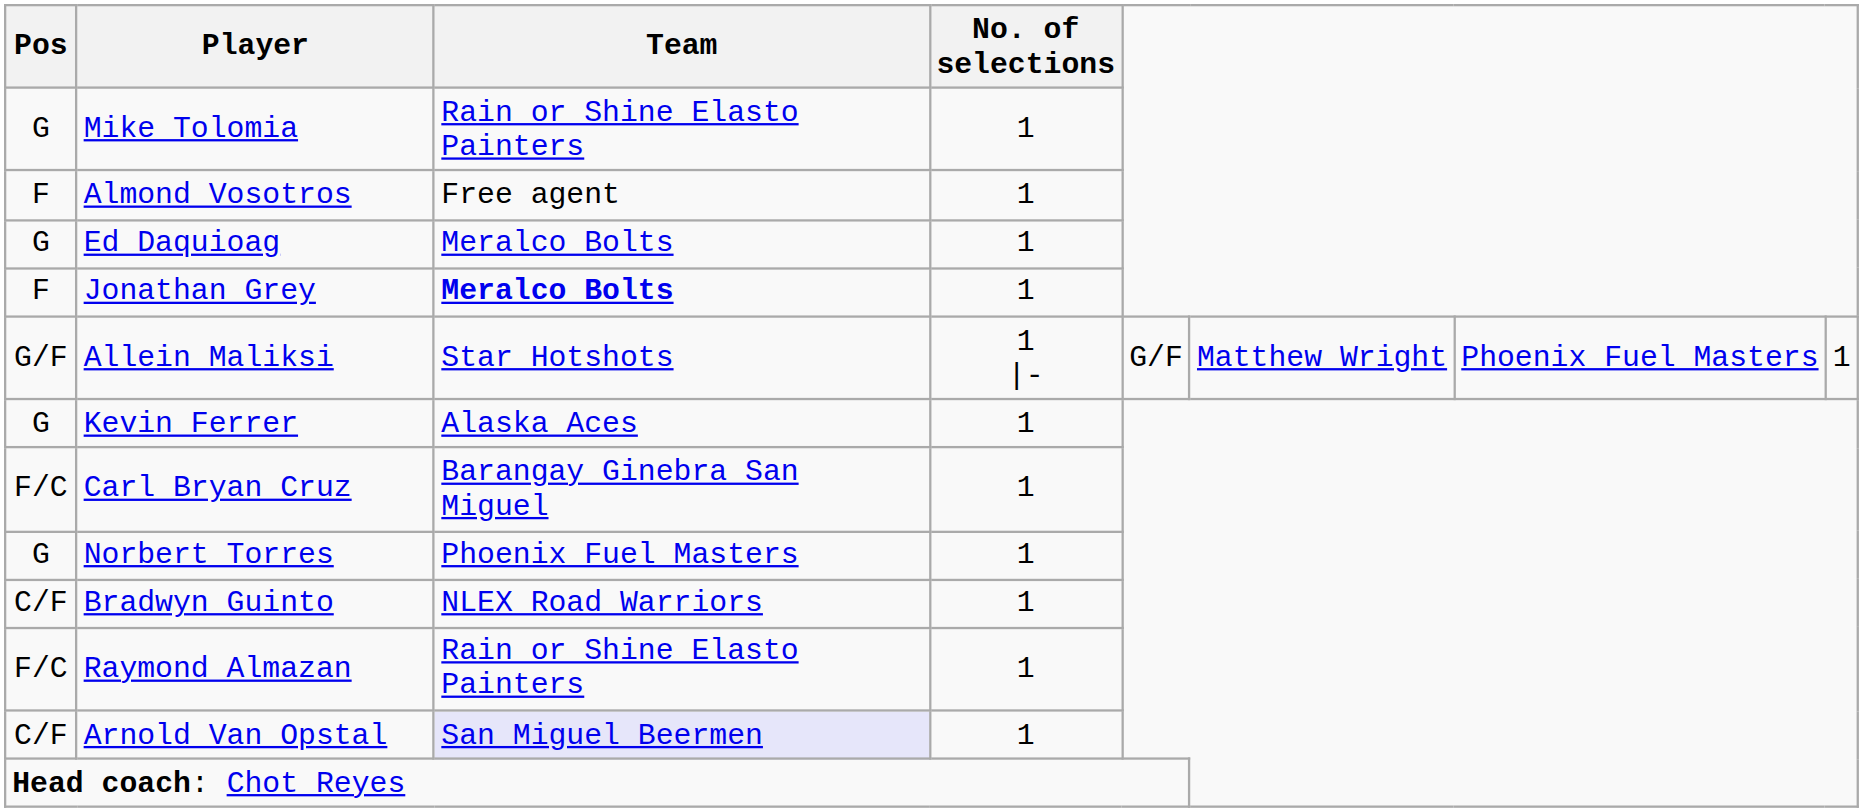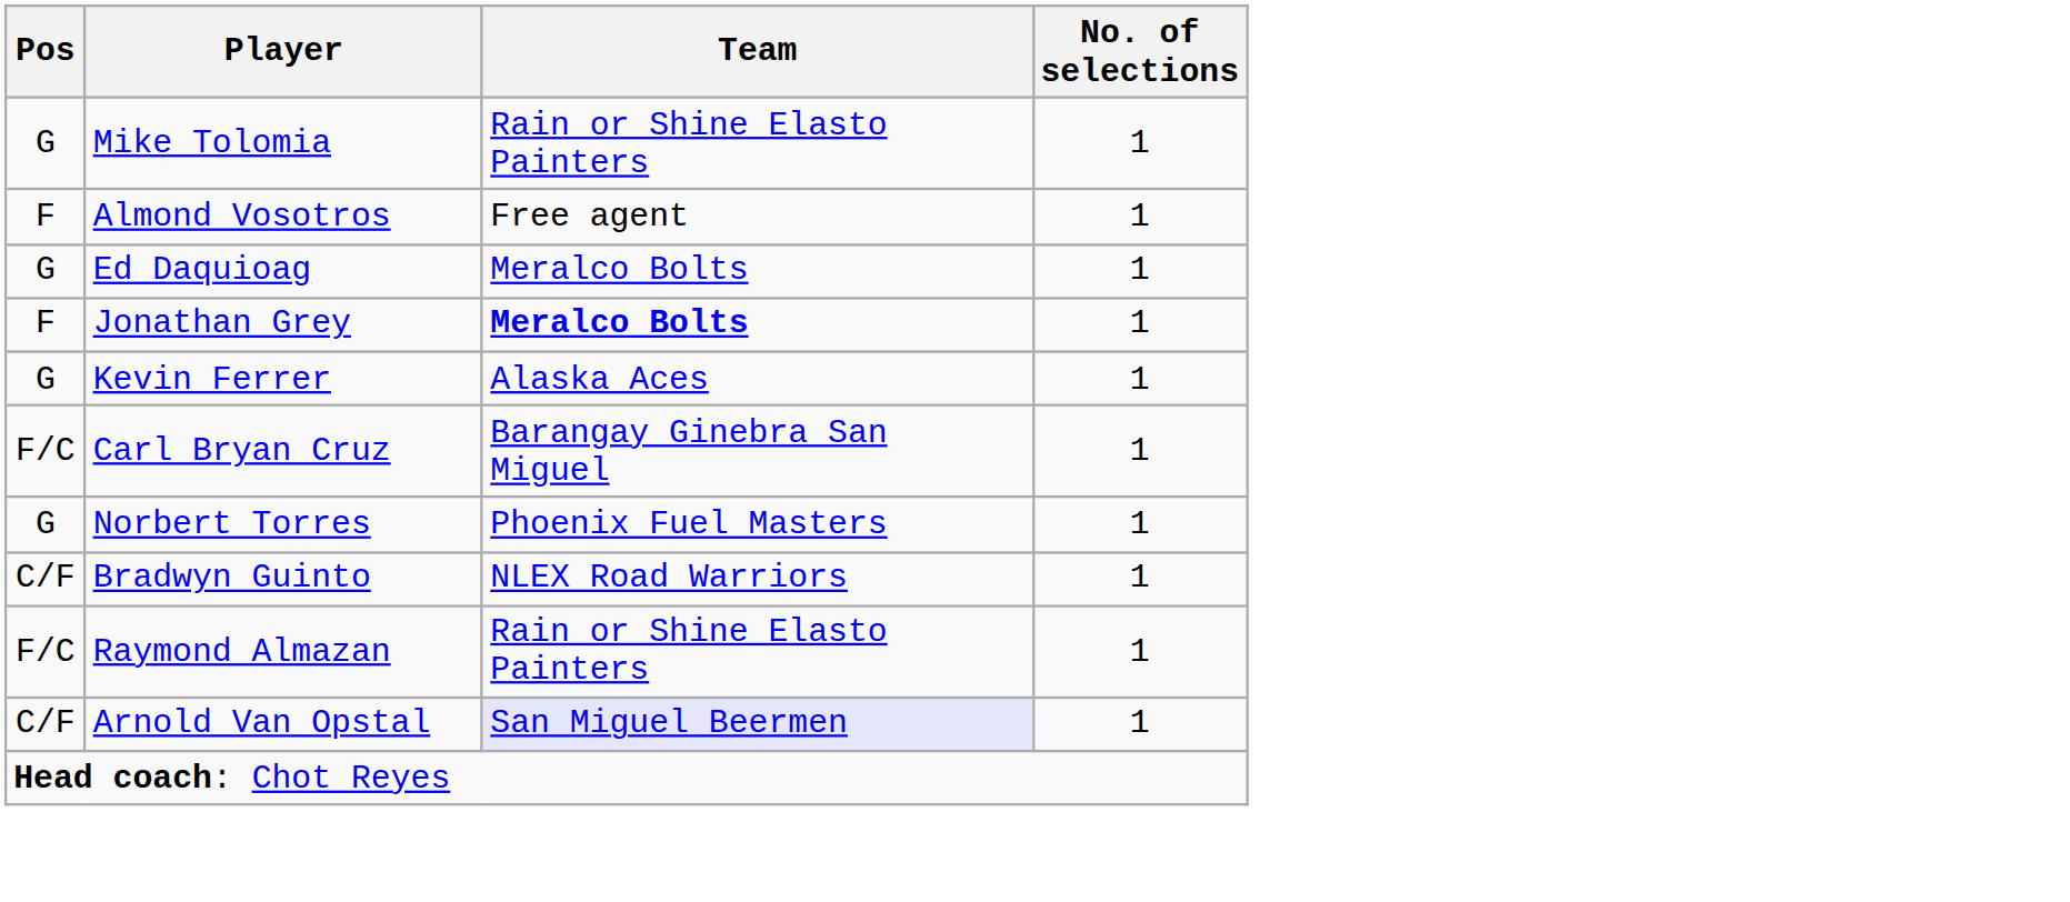 <table class="wikitable" style="text-align:center">
 <tr>
 <th scope="col" width="25px">Pos</th>
 <th scope="col" width="150px">Player</th>
 <th scope="col" width="210px">Team</th>
 <th scope="col" width="75px">No. of selections<br></th>
 </tr>
 <tr>
 <td>G</td>
 <td style="text-align:left"><a href='#'>Mike Tolomia</a></td>
 <td style="text-align:left"><a href='#'>Rain or Shine Elasto Painters</a></td>
 <td>1</td>
 </tr>
 <tr>
 <td>F</td>
 <td style="text-align:left"><a href='#'>Almond Vosotros</a></td>
 <td style="text-align:left">Free agent</td>
 <td>1</td>
 </tr>
 <tr>
 <td>G</td>
 <td style="text-align:left"><a href='#'>Ed Daquioag</a></td>
 <td style="text-align:left"><a href='#'>Meralco Bolts</a></td>
 <td>1</td>
 </tr>
 <tr>
 <td>F</td>
 <td style="text-align:left"><a href='#'>Jonathan Grey</a></td>
 <td style="text-align:left"><strong><a href='#'>Meralco Bolts</a></strong></td>
-<td>1</td>
-</tr>
-<tr>
-<td>G/F</td>
-<td style="text-align:left"><a href='#'>Allein Maliksi</a></td>
-<td style="text-align:left"><a href='#'>Star Hotshots</a></td>
-<td>1<br>|-</td>
-<td>G/F</td>
-<td style="text-align:left"><a href='#'>Matthew Wright</a></td>
-<td style="text-align:left"><a href='#'>Phoenix Fuel Masters</a></td>
 <td>1</td>
 </tr>
 <tr>
 <td>G</td>
 <td style="text-align:left"><a href='#'>Kevin Ferrer</a></td>
 <td style="text-align:left"><a href='#'>Alaska Aces</a></td>
 <td>1</td>
 </tr>
 <tr>
 <td>F/C</td>
 <td style="text-align:left"><a href='#'>Carl Bryan Cruz</a></td>
 <td style="text-align:left"><a href='#'>Barangay Ginebra San Miguel</a></td>
 <td>1</td>
 </tr>
 <tr>
 <td>G</td>
 <td style="text-align:left"><a href='#'>Norbert Torres</a></td>
 <td style="text-align:left"><a href='#'>Phoenix Fuel Masters</a></td>
 <td>1</td>
 </tr>
 <tr>
 <td>C/F</td>
 <td style="text-align:left"><a href='#'>Bradwyn Guinto</a></td>
 <td style="text-align:left"><a href='#'>NLEX Road Warriors</a></td>
 <td>1</td>
 </tr>
 <tr>
 <td>F/C</td>
 <td style="text-align:left"><a href='#'>Raymond Almazan</a></td>
 <td style="text-align:left"><a href='#'>Rain or Shine Elasto Painters</a></td>
 <td>1</td>
 </tr>
 <tr>
 <td>C/F</td>
 <td style="text-align:left"><a href='#'>Arnold Van Opstal</a></td>
 <td style="background: lavender; text-align:left"><a href='#'>San Miguel Beermen</a></td>
 <td>1</td>
 </tr>
 <tr>
 <td style="text-align:left" colspan="5"><strong>Head coach</strong>: <a href='#'>Chot Reyes</a></td>
 </tr>
 </table>
